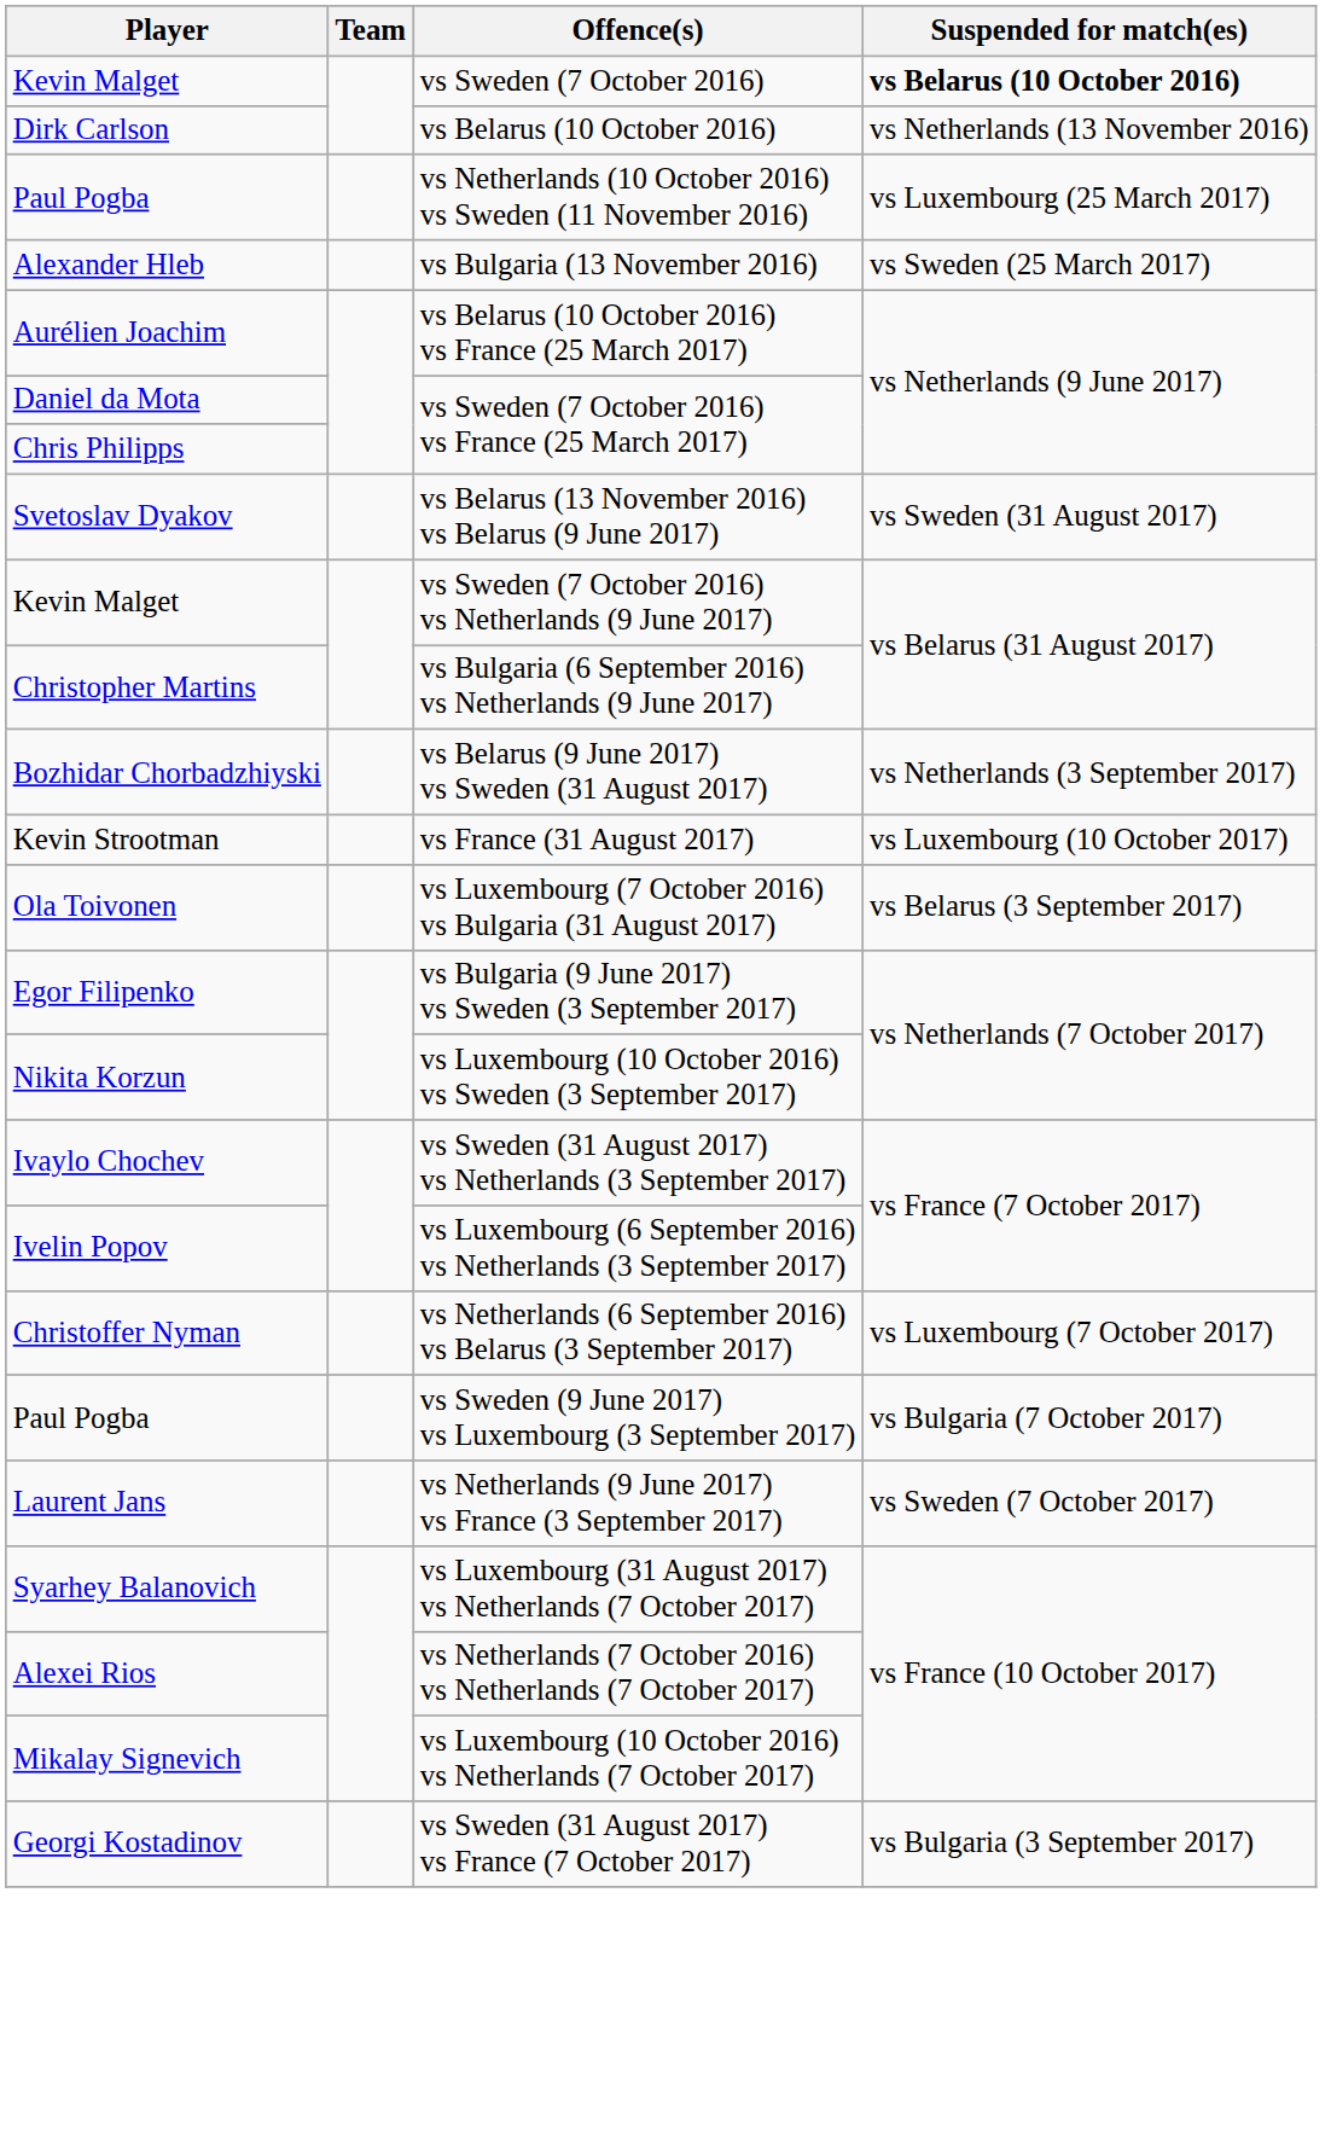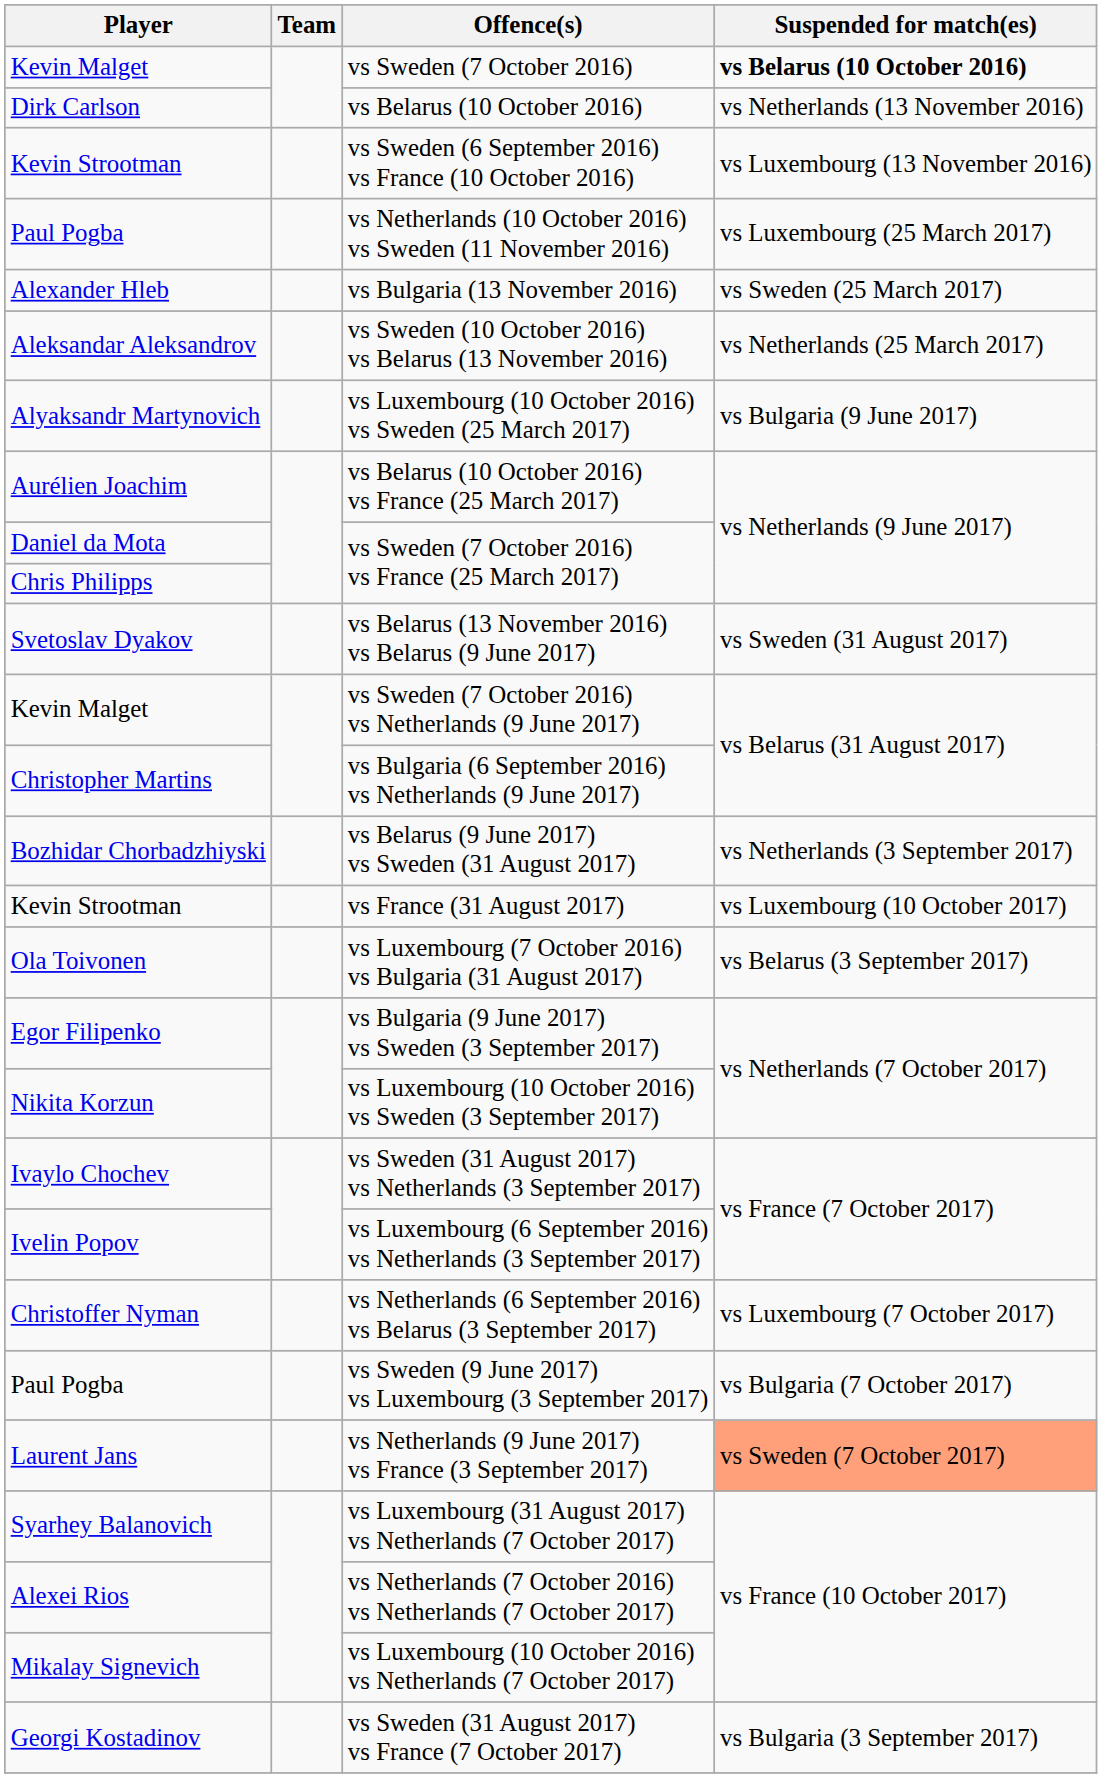 <table class="wikitable sortable" style="font-size:90%">
 <tr>
 <th>Player</th>
 <th>Team</th>
 <th>Offence(s)</th>
 <th>Suspended for match(es)</th>
 </tr>
 <tr>
 <td><a href='#'>Kevin Malget</a></td>
 <td rowspan=2></td>
 <td> vs Sweden (7 October 2016)</td>
 <td><strong>vs Belarus (10 October 2016)</strong></td>
 </tr>
 <tr>
 <td><a href='#'>Dirk Carlson</a></td>
 <td> vs Belarus (10 October 2016)</td>
 <td>vs Netherlands (13 November 2016)</td>
 </tr>
 <tr>
+<td><a href='#'>Kevin Strootman</a></td>
+<td></td>
+<td> vs Sweden (6 September 2016)<br> vs France (10 October 2016)</td>
+<td>vs Luxembourg (13 November 2016)</td>
+</tr>
+<tr>
 <td><a href='#'>Paul Pogba</a></td>
 <td></td>
 <td> vs Netherlands (10 October 2016)<br> vs Sweden (11 November 2016)</td>
 <td>vs Luxembourg (25 March 2017)</td>
 </tr>
 <tr>
 <td><a href='#'>Alexander Hleb</a></td>
 <td></td>
 <td> vs Bulgaria (13 November 2016)</td>
 <td>vs Sweden (25 March 2017)</td>
+</tr>
+<tr>
+<td><a href='#'>Aleksandar Aleksandrov</a></td>
+<td></td>
+<td> vs Sweden (10 October 2016)<br> vs Belarus (13 November 2016)</td>
+<td>vs Netherlands (25 March 2017)</td>
+</tr>
+<tr>
+<td><a href='#'>Alyaksandr Martynovich</a></td>
+<td></td>
+<td> vs Luxembourg (10 October 2016)<br> vs Sweden (25 March 2017)</td>
+<td>vs Bulgaria (9 June 2017)</td>
 </tr>
 <tr>
 <td><a href='#'>Aurélien Joachim</a></td>
 <td rowspan=3></td>
 <td> vs Belarus (10 October 2016)<br> vs France (25 March 2017)</td>
 <td rowspan=3>vs Netherlands (9 June 2017)</td>
 </tr>
 <tr>
 <td><a href='#'>Daniel da Mota</a></td>
 <td rowspan=2> vs Sweden (7 October 2016)<br> vs France (25 March 2017)</td>
 </tr>
 <tr>
 <td><a href='#'>Chris Philipps</a></td>
 </tr>
 <tr>
 <td><a href='#'>Svetoslav Dyakov</a></td>
 <td></td>
 <td> vs Belarus (13 November 2016)<br> vs Belarus (9 June 2017)</td>
 <td>vs Sweden (31 August 2017)</td>
 </tr>
 <tr>
 <td>Kevin Malget</td>
 <td rowspan=2></td>
 <td> vs Sweden (7 October 2016)<br> vs Netherlands (9 June 2017)</td>
 <td rowspan=2>vs Belarus (31 August 2017)</td>
 </tr>
 <tr>
 <td><a href='#'>Christopher Martins</a></td>
 <td> vs Bulgaria (6 September 2016)<br> vs Netherlands (9 June 2017)</td>
 </tr>
 <tr>
 <td><a href='#'>Bozhidar Chorbadzhiyski</a></td>
 <td></td>
 <td> vs Belarus (9 June 2017)<br> vs Sweden (31 August 2017)</td>
 <td>vs Netherlands (3 September 2017)</td>
 </tr>
 <tr>
 <td>Kevin Strootman</td>
 <td></td>
 <td> vs France (31 August 2017)</td>
 <td>vs Luxembourg (10 October 2017)</td>
 </tr>
 <tr>
 <td><a href='#'>Ola Toivonen</a></td>
 <td></td>
 <td> vs Luxembourg (7 October 2016)<br> vs Bulgaria (31 August 2017)</td>
 <td>vs Belarus (3 September 2017)</td>
 </tr>
 <tr>
 <td><a href='#'>Egor Filipenko</a></td>
 <td rowspan=2></td>
 <td> vs Bulgaria (9 June 2017)<br> vs Sweden (3 September 2017)</td>
 <td rowspan=2>vs Netherlands (7 October 2017)</td>
 </tr>
 <tr>
 <td><a href='#'>Nikita Korzun</a></td>
 <td> vs Luxembourg (10 October 2016)<br> vs Sweden (3 September 2017)</td>
 </tr>
 <tr>
 <td><a href='#'>Ivaylo Chochev</a></td>
 <td rowspan=2></td>
 <td> vs Sweden (31 August 2017)<br> vs Netherlands (3 September 2017)</td>
 <td rowspan=2>vs France (7 October 2017)</td>
 </tr>
 <tr>
 <td><a href='#'>Ivelin Popov</a></td>
 <td> vs Luxembourg (6 September 2016)<br> vs Netherlands (3 September 2017)</td>
 </tr>
 <tr>
 <td><a href='#'>Christoffer Nyman</a></td>
 <td></td>
 <td> vs Netherlands (6 September 2016)<br> vs Belarus (3 September 2017)</td>
 <td>vs Luxembourg (7 October 2017)</td>
 </tr>
 <tr>
 <td>Paul Pogba</td>
 <td></td>
 <td> vs Sweden (9 June 2017)<br> vs Luxembourg (3 September 2017)</td>
 <td>vs Bulgaria (7 October 2017)</td>
 </tr>
 <tr>
 <td><a href='#'>Laurent Jans</a></td>
 <td></td>
 <td> vs Netherlands (9 June 2017)<br> vs France (3 September 2017)</td>
-<td>vs Sweden (7 October 2017)</td>
+<td style="background: lightsalmon;">vs Sweden (7 October 2017)</td>
 </tr>
 <tr>
 <td><a href='#'>Syarhey Balanovich</a></td>
 <td rowspan=3></td>
 <td> vs Luxembourg (31 August 2017)<br> vs Netherlands (7 October 2017)</td>
 <td rowspan=3>vs France (10 October 2017)</td>
 </tr>
 <tr>
 <td><a href='#'>Alexei Rios</a></td>
 <td> vs Netherlands (7 October 2016)<br> vs Netherlands (7 October 2017)</td>
 </tr>
 <tr>
 <td><a href='#'>Mikalay Signevich</a></td>
 <td> vs Luxembourg (10 October 2016)<br> vs Netherlands (7 October 2017)</td>
 </tr>
 <tr>
 <td><a href='#'>Georgi Kostadinov</a></td>
 <td></td>
 <td> vs Sweden (31 August 2017)<br> vs France (7 October 2017)</td>
 <td>vs Bulgaria (3 September 2017)</td>
 </tr>
 </table>
